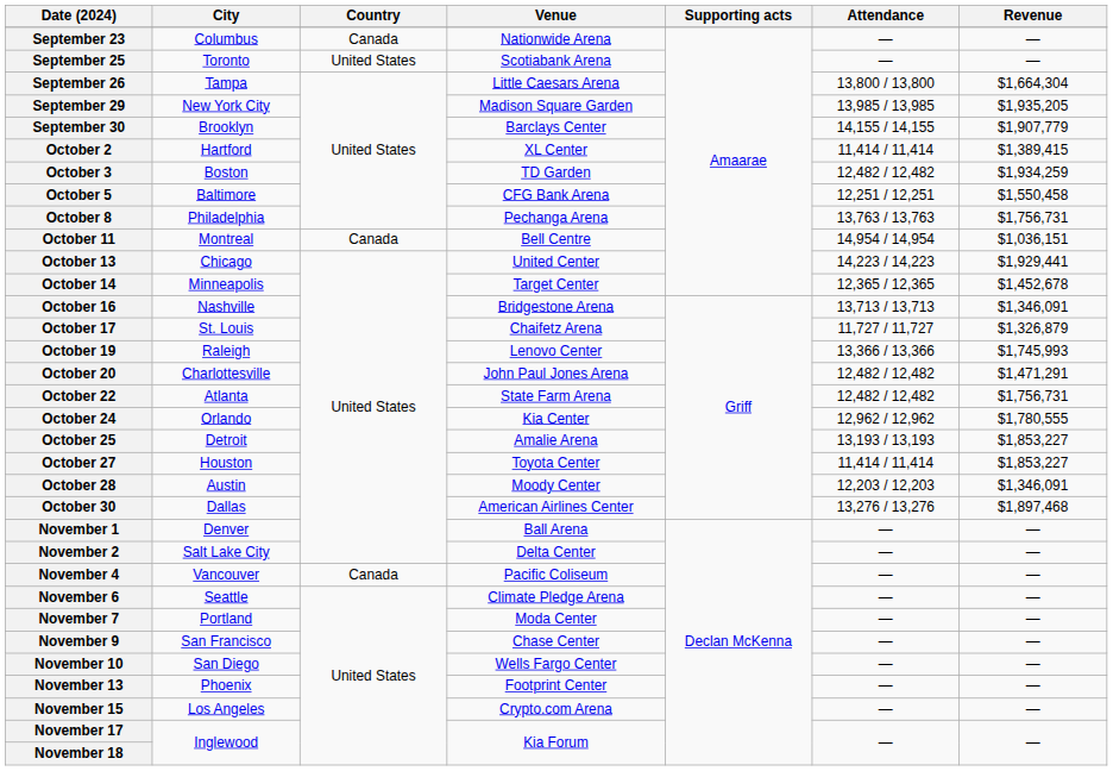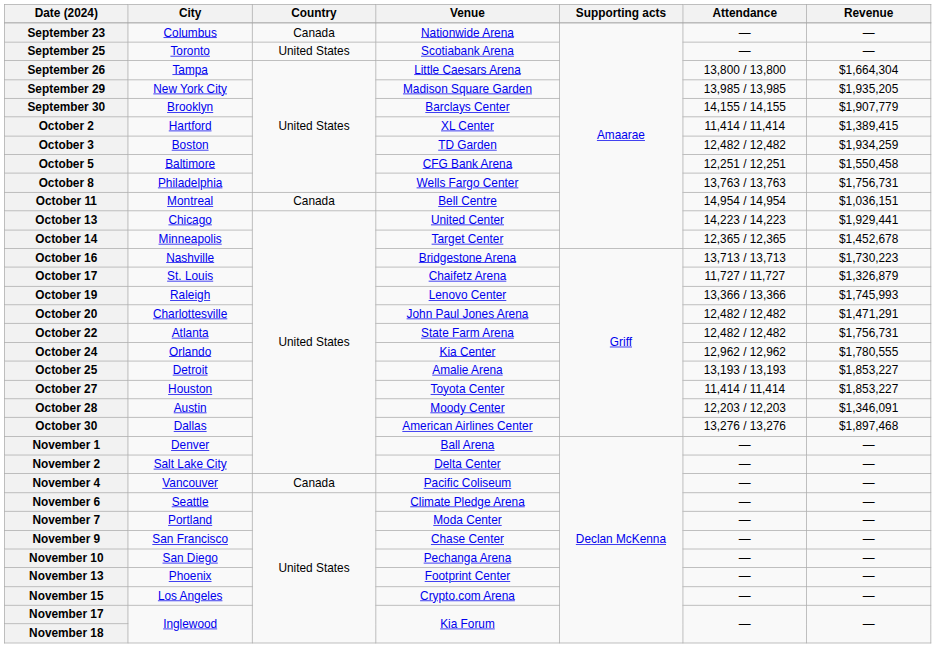 <table class="wikitable plainrowheaders" style="text-align:center;">
 <tr>
 <th scope="col" style="width:10em;">Date (2024)</th>
 <th scope="col" style="width:10em;">City</th>
 <th scope="col" style="width:10em;">Country</th>
 <th scope="col" style="width:15em;">Venue</th>
 <th scope="col" style="width:10em;">Supporting acts</th>
 <th scope="col" style="width:10em;">Attendance</th>
 <th scope="col" style="width:10em;">Revenue</th>
 </tr>
 <tr>
 </tr>
 <tr>
 <th scope="row" style="text-align:center;">September 23</th>
 <td><a href='#'>Columbus</a></td>
 <td>Canada</td>
 <td><a href='#'>Nationwide Arena</a></td>
 <td rowspan="12"><a href='#'>Amaarae</a></td>
 <td>—</td>
 <td>—</td>
 </tr>
 <tr>
 <th scope="row" style="text-align:center;">September 25</th>
 <td><a href='#'>Toronto</a></td>
 <td>United States</td>
 <td><a href='#'>Scotiabank Arena</a></td>
 <td>—</td>
 <td>—</td>
 </tr>
 <tr>
 <th scope="row" style="text-align:center;">September 26</th>
 <td><a href='#'>Tampa</a></td>
 <td rowspan="7">United States</td>
 <td><a href='#'>Little Caesars Arena</a></td>
 <td>13,800 / 13,800</td>
 <td>$1,664,304</td>
 </tr>
 <tr>
 <th scope="row" style="text-align:center;">September 29</th>
 <td><a href='#'>New York City</a></td>
 <td><a href='#'>Madison Square Garden</a></td>
 <td>13,985 / 13,985</td>
 <td>$1,935,205</td>
 </tr>
 <tr>
 <th scope="row" style="text-align:center;">September 30</th>
 <td><a href='#'>Brooklyn</a></td>
 <td><a href='#'>Barclays Center</a></td>
 <td>14,155 / 14,155</td>
 <td>$1,907,779</td>
 </tr>
 <tr>
 <th scope="row" style="text-align:center;">October 2</th>
 <td><a href='#'>Hartford</a></td>
 <td><a href='#'>XL Center</a></td>
 <td>11,414 / 11,414</td>
 <td>$1,389,415</td>
 </tr>
 <tr>
 <th scope="row" style="text-align:center;">October 3</th>
 <td><a href='#'>Boston</a></td>
 <td><a href='#'>TD Garden</a></td>
 <td>12,482 / 12,482</td>
 <td>$1,934,259</td>
 </tr>
 <tr>
 <th scope="row" style="text-align:center;">October 5</th>
 <td><a href='#'>Baltimore</a></td>
 <td><a href='#'>CFG Bank Arena</a></td>
 <td>12,251 / 12,251</td>
 <td>$1,550,458</td>
 </tr>
 <tr>
 <th scope="row" style="text-align:center;">October 8</th>
 <td><a href='#'>Philadelphia</a></td>
-<td><a href='#'>Pechanga Arena</a></td>
+<td><a href='#'>Wells Fargo Center</a></td>
 <td>13,763 / 13,763</td>
 <td>$1,756,731</td>
 </tr>
 <tr>
 <th scope="row" style="text-align:center;">October 11</th>
 <td><a href='#'>Montreal</a></td>
 <td>Canada</td>
 <td><a href='#'>Bell Centre</a></td>
 <td>14,954 / 14,954</td>
 <td>$1,036,151</td>
 </tr>
 <tr>
 <th scope="row" style="text-align:center;">October 13</th>
 <td><a href='#'>Chicago</a></td>
 <td rowspan="14">United States</td>
 <td><a href='#'>United Center</a></td>
 <td>14,223 / 14,223</td>
 <td>$1,929,441</td>
 </tr>
 <tr>
 <th scope="row" style="text-align:center;">October 14</th>
 <td><a href='#'>Minneapolis</a></td>
 <td><a href='#'>Target Center</a></td>
 <td>12,365 / 12,365</td>
 <td>$1,452,678</td>
 </tr>
 <tr>
 <th scope="row" style="text-align:center;">October 16</th>
 <td><a href='#'>Nashville</a></td>
 <td><a href='#'>Bridgestone Arena</a></td>
 <td rowspan="10"><a href='#'>Griff</a></td>
 <td>13,713 / 13,713</td>
-<td>$1,346,091</td>
+<td>$1,730,223</td>
 </tr>
 <tr>
 <th scope="row" style="text-align:center;">October 17</th>
 <td><a href='#'>St. Louis</a></td>
 <td><a href='#'>Chaifetz Arena</a></td>
 <td>11,727 / 11,727</td>
 <td>$1,326,879</td>
 </tr>
 <tr>
 <th scope="row" style="text-align:center;">October 19</th>
 <td><a href='#'>Raleigh</a></td>
 <td><a href='#'>Lenovo Center</a></td>
 <td>13,366 / 13,366</td>
 <td>$1,745,993</td>
 </tr>
 <tr>
 <th scope="row" style="text-align:center;">October 20</th>
 <td><a href='#'>Charlottesville</a></td>
 <td><a href='#'>John Paul Jones Arena</a></td>
 <td>12,482 / 12,482</td>
 <td>$1,471,291</td>
 </tr>
 <tr>
 <th scope="row" style="text-align:center;">October 22</th>
 <td><a href='#'>Atlanta</a></td>
 <td><a href='#'>State Farm Arena</a></td>
 <td>12,482 / 12,482</td>
 <td>$1,756,731</td>
 </tr>
 <tr>
 <th scope="row" style="text-align:center;">October 24</th>
 <td><a href='#'>Orlando</a></td>
 <td><a href='#'>Kia Center</a></td>
 <td>12,962 / 12,962</td>
 <td>$1,780,555</td>
 </tr>
 <tr>
 <th scope="row" style="text-align:center;">October 25</th>
 <td><a href='#'>Detroit</a></td>
 <td><a href='#'>Amalie Arena</a></td>
 <td>13,193 / 13,193</td>
 <td>$1,853,227</td>
 </tr>
 <tr>
 <th scope="row" style="text-align:center;">October 27</th>
 <td><a href='#'>Houston</a></td>
 <td><a href='#'>Toyota Center</a></td>
 <td>11,414 / 11,414</td>
 <td>$1,853,227</td>
 </tr>
 <tr>
 <th scope="row" style="text-align:center;">October 28</th>
 <td><a href='#'>Austin</a></td>
 <td><a href='#'>Moody Center</a></td>
 <td>12,203 / 12,203</td>
 <td>$1,346,091</td>
 </tr>
 <tr>
 <th scope="row" style="text-align:center;">October 30</th>
 <td><a href='#'>Dallas</a></td>
 <td><a href='#'>American Airlines Center</a></td>
 <td>13,276 / 13,276</td>
 <td>$1,897,468</td>
 </tr>
 <tr>
 <th scope="row" style="text-align:center;">November 1</th>
 <td><a href='#'>Denver</a></td>
 <td><a href='#'>Ball Arena</a></td>
 <td rowspan="11"><a href='#'>Declan McKenna</a></td>
 <td>—</td>
 <td>—</td>
 </tr>
 <tr>
 <th scope="row" style="text-align:center;">November 2</th>
 <td><a href='#'>Salt Lake City</a></td>
 <td><a href='#'>Delta Center</a></td>
 <td>—</td>
 <td>—</td>
 </tr>
 <tr>
 <th scope="row" style="text-align:center;">November 4</th>
 <td><a href='#'>Vancouver</a></td>
 <td>Canada</td>
 <td><a href='#'>Pacific Coliseum</a></td>
 <td>—</td>
 <td>—</td>
 </tr>
 <tr>
 <th scope="row" style="text-align:center;">November 6</th>
 <td><a href='#'>Seattle</a></td>
 <td rowspan="8">United States</td>
 <td><a href='#'>Climate Pledge Arena</a></td>
 <td>—</td>
 <td>—</td>
 </tr>
 <tr>
 <th scope="row" style="text-align:center;">November 7</th>
 <td><a href='#'>Portland</a></td>
 <td><a href='#'>Moda Center</a></td>
 <td>—</td>
 <td>—</td>
 </tr>
 <tr>
 <th scope="row" style="text-align:center;">November 9</th>
 <td><a href='#'>San Francisco</a></td>
 <td><a href='#'>Chase Center</a></td>
 <td>—</td>
 <td>—</td>
 </tr>
 <tr>
 <th scope="row" style="text-align:center;">November 10</th>
 <td><a href='#'>San Diego</a></td>
-<td><a href='#'>Wells Fargo Center</a></td>
+<td><a href='#'>Pechanga Arena</a></td>
 <td>—</td>
 <td>—</td>
 </tr>
 <tr>
 <th scope="row" style="text-align:center;">November 13</th>
 <td><a href='#'>Phoenix</a></td>
 <td><a href='#'>Footprint Center</a></td>
 <td>—</td>
 <td>—</td>
 </tr>
 <tr>
 <th scope="row" style="text-align:center;">November 15</th>
 <td><a href='#'>Los Angeles</a></td>
 <td><a href='#'>Crypto.com Arena</a></td>
 <td>—</td>
 <td>—</td>
 </tr>
 <tr>
 <th scope="row" style="text-align:center;">November 17</th>
 <td rowspan="2"><a href='#'>Inglewood</a></td>
 <td rowspan="2"><a href='#'>Kia Forum</a></td>
 <td rowspan="2">—</td>
 <td rowspan="2">—</td>
 </tr>
 <tr>
 <th scope="row" style="text-align:center;">November 18</th>
 </tr>
 </table>
